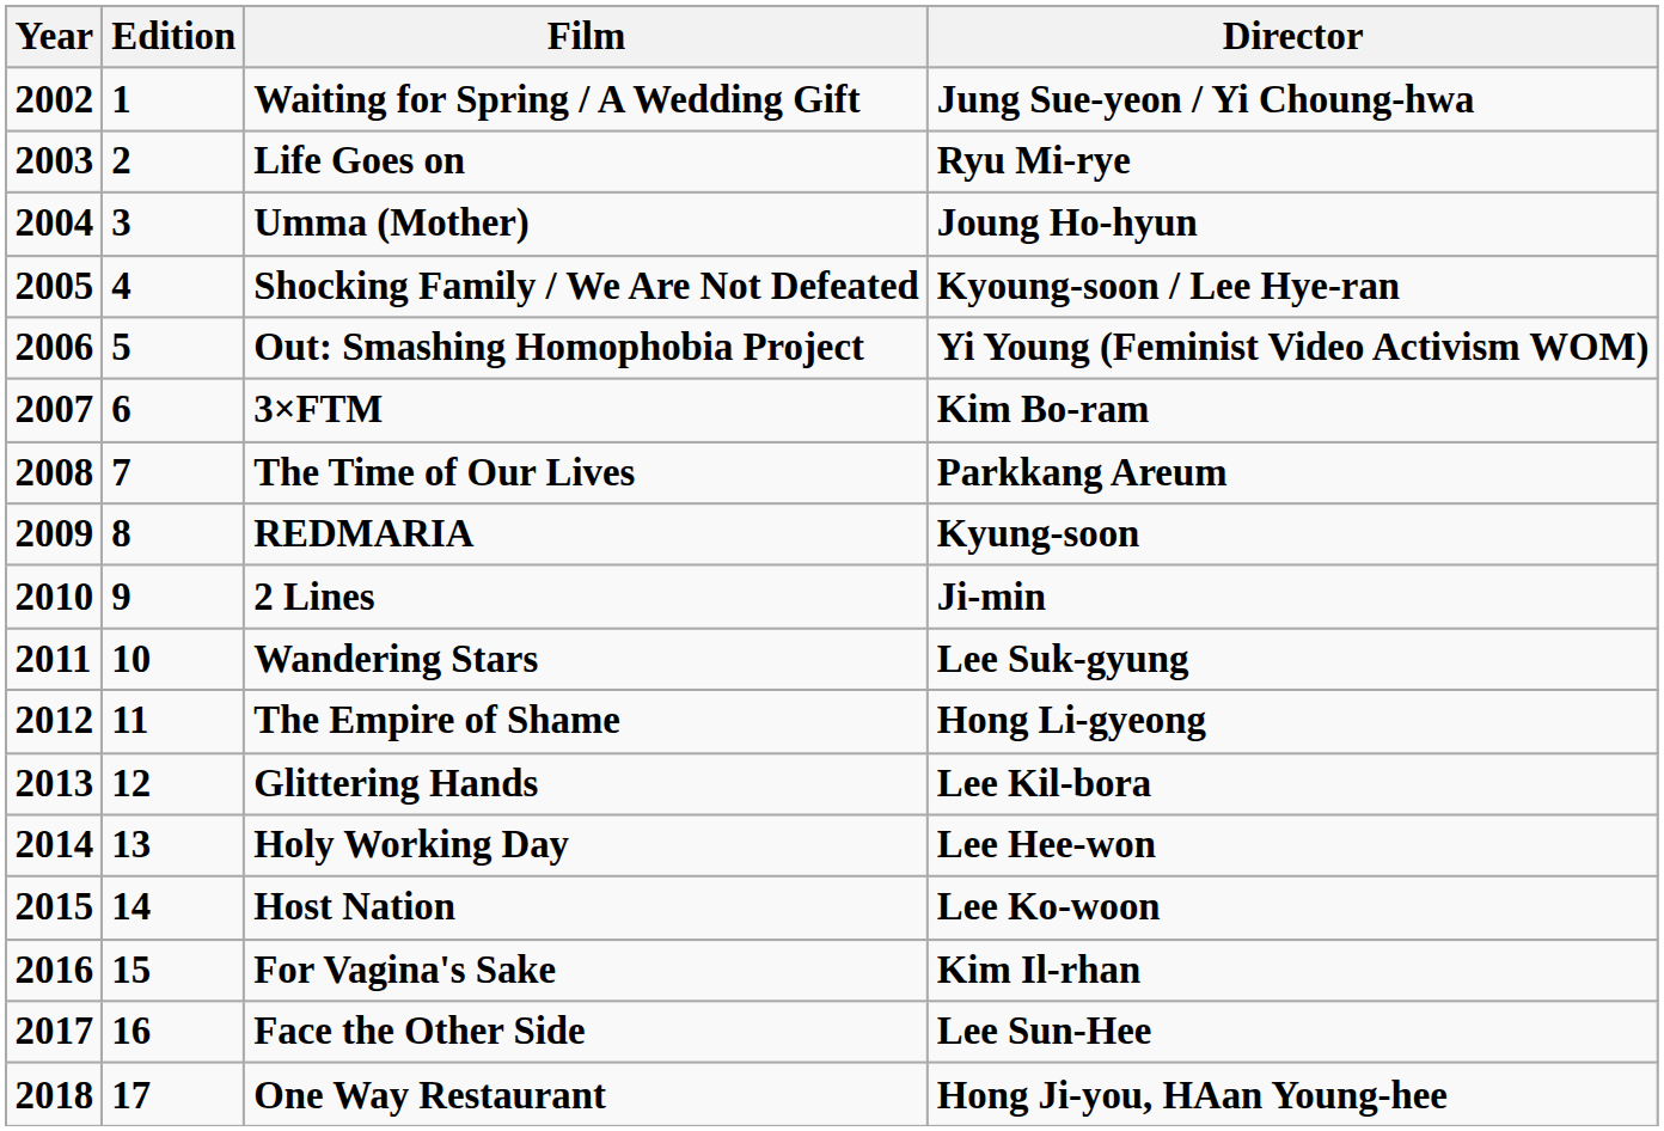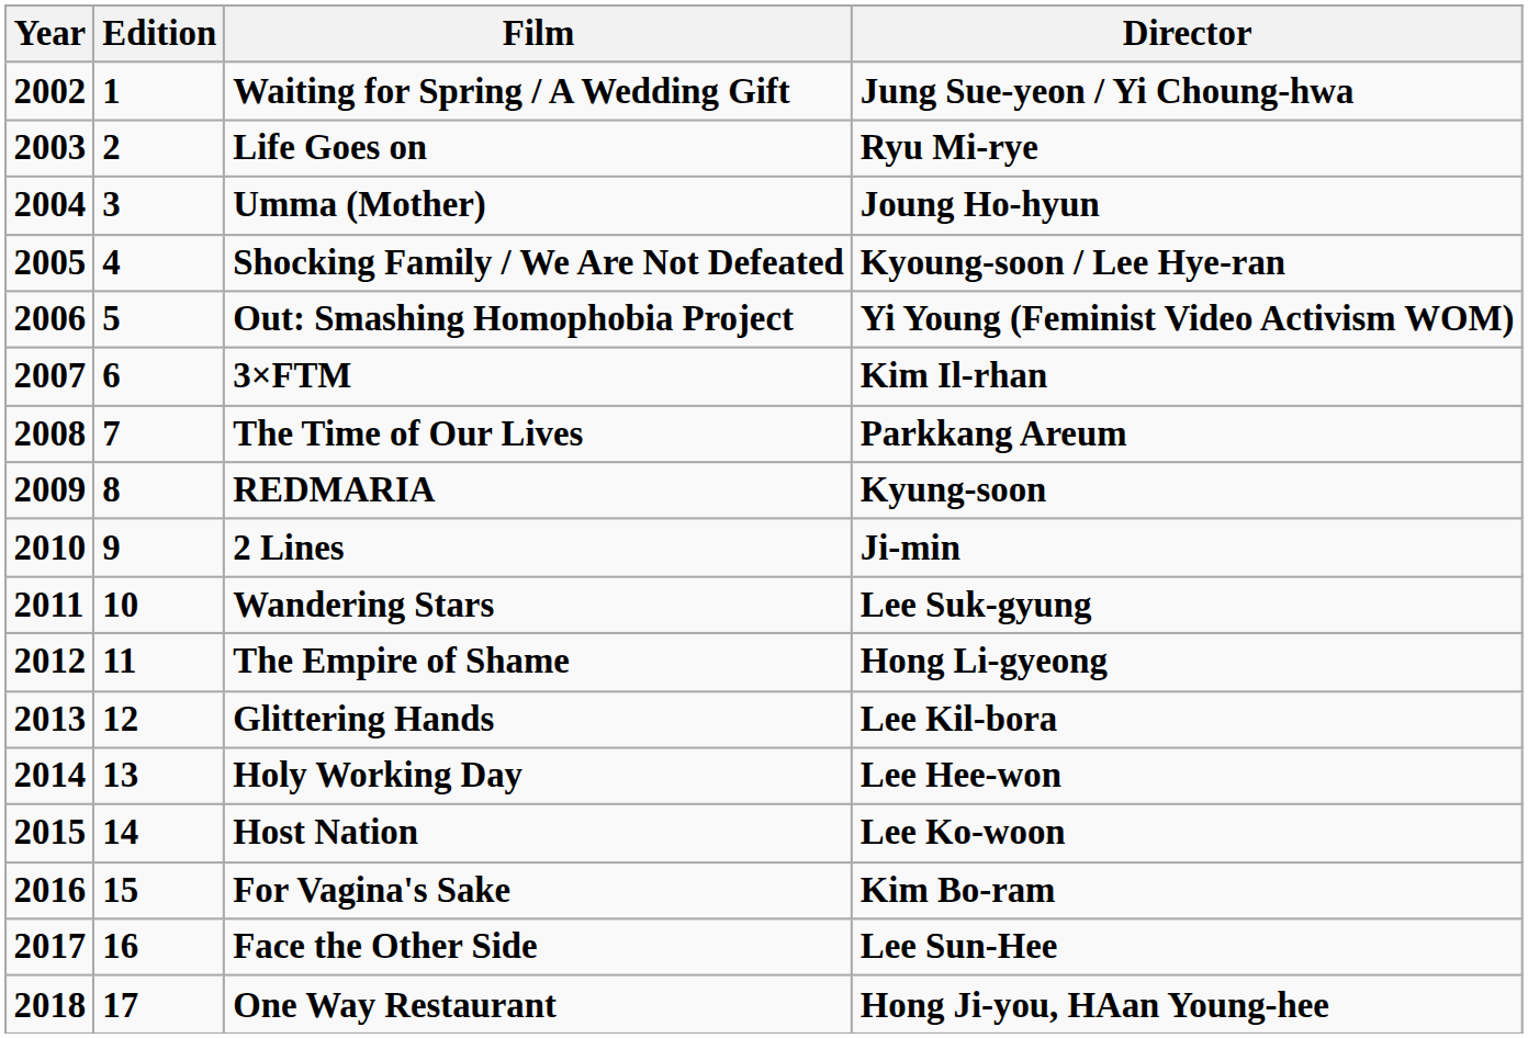 <table class="wikitable">
 <tr>
 <th>Year</th>
 <th>Edition</th>
 <th>Film</th>
 <th>Director</th>
 </tr>
 <tr>
 <td><strong>2002</strong></td>
 <td><strong>1</strong></td>
 <td><strong>Waiting for Spring / A Wedding Gift</strong></td>
 <td><strong>Jung Sue-yeon / Yi Choung-hwa</strong></td>
 </tr>
 <tr>
 <td><strong>2003</strong></td>
 <td><strong>2</strong></td>
 <td><strong>Life Goes on</strong></td>
 <td><strong>Ryu Mi-rye</strong></td>
 </tr>
 <tr>
 <td><strong>2004</strong></td>
 <td><strong>3</strong></td>
 <td><strong>Umma (Mother)</strong></td>
 <td><strong>Joung Ho-hyun</strong></td>
 </tr>
 <tr>
 <td><strong>2005</strong></td>
 <td><strong>4</strong></td>
 <td><strong>Shocking Family / We Are Not Defeated</strong></td>
 <td><strong>Kyoung-soon / Lee Hye-ran</strong></td>
 </tr>
 <tr>
 <td><strong>2006</strong></td>
 <td><strong>5</strong></td>
 <td><strong>Out: Smashing Homophobia Project</strong></td>
 <td><strong>Yi Young (Feminist Video Activism WOM)</strong></td>
 </tr>
 <tr>
 <td><strong>2007</strong></td>
 <td><strong>6</strong></td>
 <td><strong>3×FTM</strong></td>
-<td><strong>Kim Bo-ram</strong></td>
+<td><strong>Kim Il-rhan</strong></td>
 </tr>
 <tr>
 <td><strong>2008</strong></td>
 <td><strong>7</strong></td>
 <td><strong>The Time of Our Lives</strong></td>
 <td><strong>Parkkang Areum</strong></td>
 </tr>
 <tr>
 <td><strong>2009</strong></td>
 <td><strong>8</strong></td>
 <td><strong>REDMARIA</strong></td>
 <td><strong>Kyung-soon</strong></td>
 </tr>
 <tr>
 <td><strong>2010</strong></td>
 <td><strong>9</strong></td>
 <td><strong>2 Lines</strong></td>
 <td><strong>Ji-min</strong></td>
 </tr>
 <tr>
 <td><strong>2011</strong></td>
 <td><strong>10</strong></td>
 <td><strong>Wandering Stars</strong></td>
 <td><strong>Lee Suk-gyung</strong></td>
 </tr>
 <tr>
 <td><strong>2012</strong></td>
 <td><strong>11</strong></td>
 <td><strong>The Empire of Shame</strong></td>
 <td><strong>Hong Li-gyeong</strong></td>
 </tr>
 <tr>
 <td><strong>2013</strong></td>
 <td><strong>12</strong></td>
 <td><strong>Glittering Hands</strong></td>
 <td><strong>Lee Kil-bora</strong></td>
 </tr>
 <tr>
 <td><strong>2014</strong></td>
 <td><strong>13</strong></td>
 <td><strong>Holy Working Day</strong></td>
 <td><strong>Lee Hee-won</strong></td>
 </tr>
 <tr>
 <td><strong>2015</strong></td>
 <td><strong>14</strong></td>
 <td><strong>Host Nation</strong></td>
 <td><strong>Lee Ko-woon</strong></td>
 </tr>
 <tr>
 <td><strong>2016</strong></td>
 <td><strong>15</strong></td>
 <td><strong>For Vagina's Sake</strong></td>
-<td><strong>Kim Il-rhan</strong></td>
+<td><strong>Kim Bo-ram</strong></td>
 </tr>
 <tr>
 <td><strong>2017</strong></td>
 <td><strong>16</strong></td>
 <td><strong>Face the Other Side</strong></td>
 <td><strong>Lee Sun-Hee</strong></td>
 </tr>
 <tr>
 <td><strong>2018</strong></td>
 <td><strong>17</strong></td>
 <td><strong>One Way Restaurant</strong></td>
 <td><strong>Hong Ji-you, HAan Young-hee</strong></td>
 </tr>
 </table>
